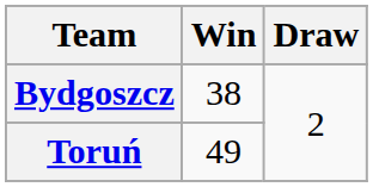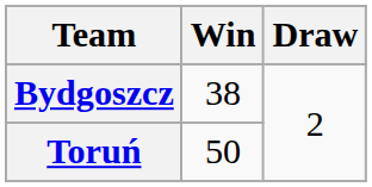 <table class=wikitable style="font-size:96%">
 <tr>
 <th>Team</th>
 <th>Win</th>
 <th>Draw</th>
 </tr>
 <tr align=center>
 <th><a href='#'>Bydgoszcz</a></th>
 <td>38</td>
 <td rowspan=2>2</td>
 </tr>
 <tr align=center>
 <th><a href='#'>Toruń</a></th>
-<td>49</td>
+<td>50</td>
 </tr>
 </table>
